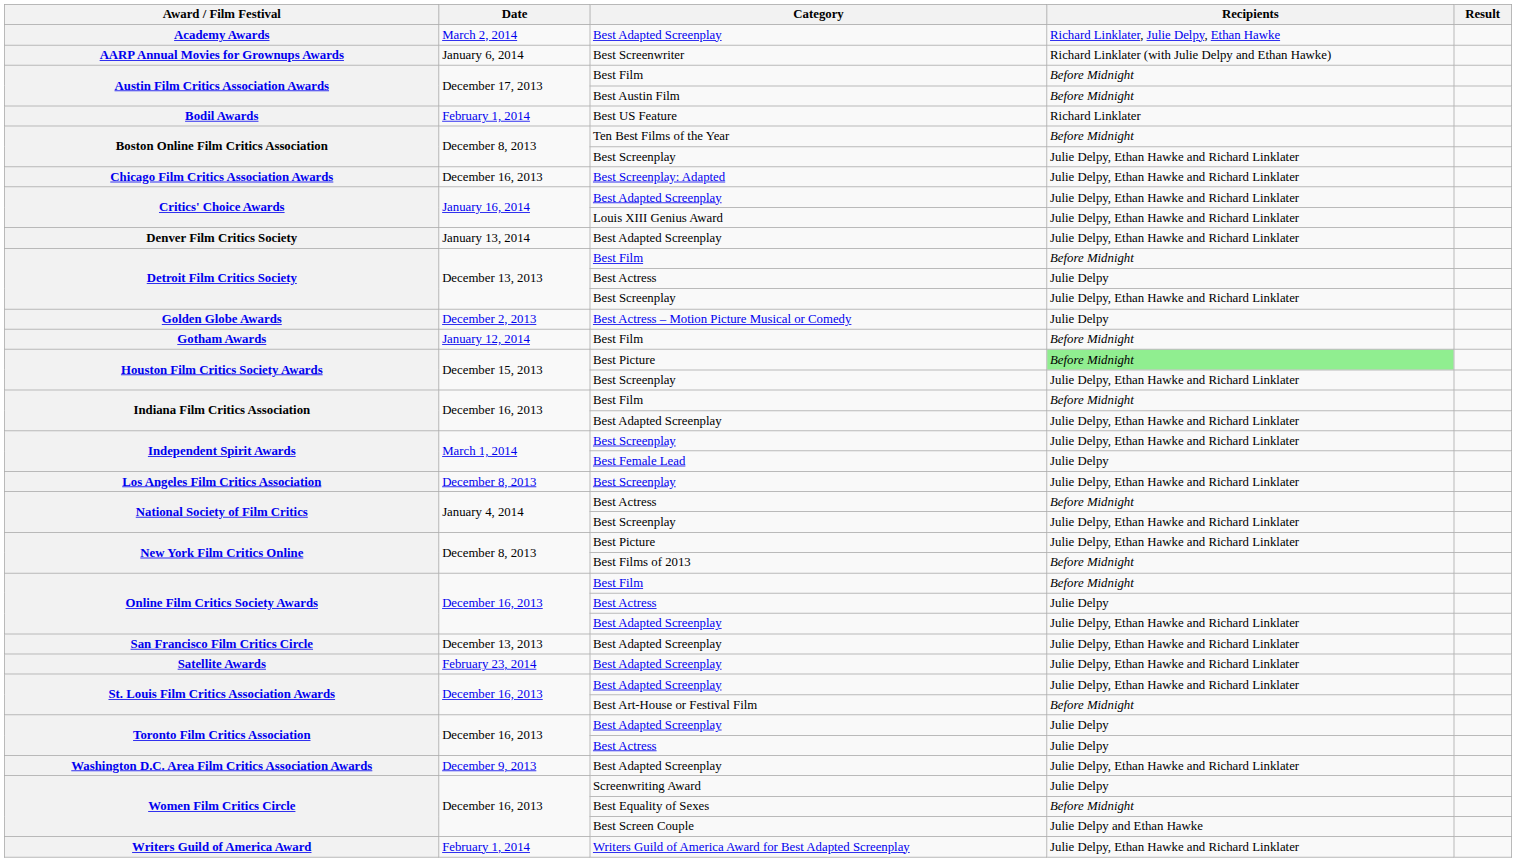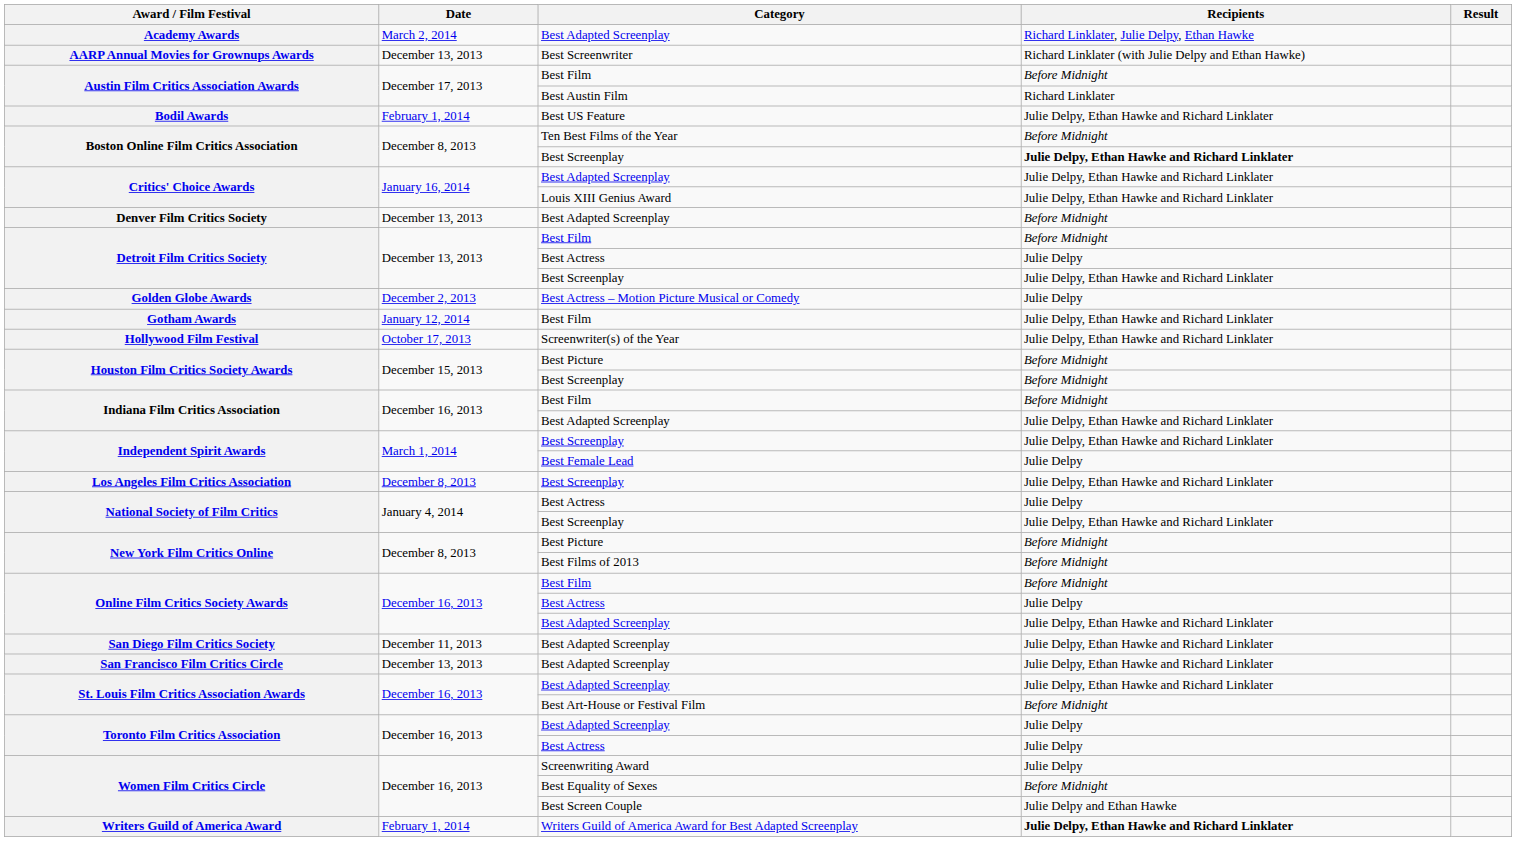 <table class="wikitable plainrowheaders sortable" style="width:95%;">
 <tr style="background:#ccc; text-align:center;">
 <th scope="col">Award / Film Festival</th>
 <th scope="col">Date</th>
 <th scope="col">Category</th>
 <th scope="col">Recipients</th>
 <th scope="col">Result</th>
 </tr>
 <tr>
 <th scope="row"><a href='#'>Academy Awards</a></th>
 <td><a href='#'>March 2, 2014</a></td>
 <td><a href='#'>Best Adapted Screenplay</a></td>
 <td><a href='#'>Richard Linklater</a>, <a href='#'>Julie Delpy</a>, <a href='#'>Ethan Hawke</a></td>
 <td></td>
 </tr>
 <tr>
 <th scope="row"><a href='#'>AARP Annual Movies for Grownups Awards</a></th>
-<td>January 6, 2014</td>
+<td>December 13, 2013</td>
 <td>Best Screenwriter</td>
 <td>Richard Linklater (with Julie Delpy and Ethan Hawke)</td>
 <td></td>
 </tr>
 <tr>
 <th scope="row" rowspan=2><a href='#'>Austin Film Critics Association Awards</a></th>
 <td rowspan=2>December 17, 2013</td>
 <td>Best Film</td>
 <td><em>Before Midnight</em></td>
 <td></td>
 </tr>
 <tr>
 <td>Best Austin Film</td>
-<td><em>Before Midnight</em></td>
+<td>Richard Linklater</td>
 <td></td>
 </tr>
 <tr>
 <th scope="row"><a href='#'>Bodil Awards</a></th>
 <td><a href='#'>February 1, 2014</a></td>
 <td>Best US Feature</td>
-<td>Richard Linklater</td>
+<td>Julie Delpy, Ethan Hawke and Richard Linklater</td>
 <td></td>
 </tr>
 <tr>
 <th scope="row" rowspan=2>Boston Online Film Critics Association</th>
 <td rowspan=2>December 8, 2013</td>
 <td>Ten Best Films of the Year</td>
 <td><em>Before Midnight</em></td>
 <td></td>
 </tr>
 <tr>
 <td>Best Screenplay</td>
-<td>Julie Delpy, Ethan Hawke and Richard Linklater</td>
-<td></td>
-</tr>
-<tr>
-<th scope="row"><a href='#'>Chicago Film Critics Association Awards</a></th>
-<td>December 16, 2013</td>
-<td><a href='#'>Best Screenplay: Adapted</a></td>
-<td>Julie Delpy, Ethan Hawke and Richard Linklater</td>
+<td><strong>Julie Delpy, Ethan Hawke and Richard Linklater</strong></td>
 <td></td>
 </tr>
 <tr>
 <th scope="row" rowspan=2><a href='#'>Critics' Choice Awards</a></th>
 <td rowspan=2><a href='#'>January 16, 2014</a></td>
 <td><a href='#'>Best Adapted Screenplay</a></td>
 <td>Julie Delpy, Ethan Hawke and Richard Linklater</td>
 <td></td>
 </tr>
 <tr>
 <td>Louis XIII Genius Award</td>
 <td>Julie Delpy, Ethan Hawke and Richard Linklater</td>
 <td></td>
 </tr>
 <tr>
 <th scope="row">Denver Film Critics Society</th>
-<td>January 13, 2014</td>
+<td>December 13, 2013</td>
 <td>Best Adapted Screenplay</td>
-<td>Julie Delpy, Ethan Hawke and Richard Linklater</td>
+<td><em>Before Midnight</em></td>
 <td></td>
 </tr>
 <tr>
 <th scope="row" rowspan=3><a href='#'>Detroit Film Critics Society</a></th>
 <td rowspan=3>December 13, 2013</td>
 <td><a href='#'>Best Film</a></td>
 <td><em>Before Midnight</em></td>
 <td></td>
 </tr>
 <tr>
 <td>Best Actress</td>
 <td>Julie Delpy</td>
 <td></td>
 </tr>
 <tr>
 <td>Best Screenplay</td>
 <td>Julie Delpy, Ethan Hawke and Richard Linklater</td>
 <td></td>
 </tr>
 <tr>
 <th scope="row"><a href='#'>Golden Globe Awards</a></th>
 <td><a href='#'>December 2, 2013</a></td>
 <td><a href='#'>Best Actress – Motion Picture Musical or Comedy</a></td>
 <td>Julie Delpy</td>
 <td></td>
 </tr>
 <tr>
 <th scope="row"><a href='#'>Gotham Awards</a></th>
 <td><a href='#'>January 12, 2014</a></td>
 <td>Best Film</td>
-<td><em>Before Midnight</em></td>
+<td>Julie Delpy, Ethan Hawke and Richard Linklater</td>
+<td></td>
+</tr>
+<tr>
+<th scope="row"><a href='#'>Hollywood Film Festival</a></th>
+<td><a href='#'>October 17, 2013</a></td>
+<td>Screenwriter(s) of the Year</td>
+<td>Julie Delpy, Ethan Hawke and Richard Linklater</td>
 <td></td>
 </tr>
 <tr>
 <th scope="row" rowspan=2><a href='#'>Houston Film Critics Society Awards</a></th>
 <td rowspan=2>December 15, 2013</td>
 <td>Best Picture</td>
-<td style="background: lightgreen;"><em>Before Midnight</em></td>
+<td><em>Before Midnight</em></td>
 <td></td>
 </tr>
 <tr>
 <td>Best Screenplay</td>
-<td>Julie Delpy, Ethan Hawke and Richard Linklater</td>
+<td><em>Before Midnight</em></td>
 <td></td>
 </tr>
 <tr>
 <th scope="row" rowspan=2>Indiana Film Critics Association</th>
 <td rowspan=2>December 16, 2013</td>
 <td>Best Film</td>
 <td><em>Before Midnight</em></td>
 <td></td>
 </tr>
 <tr>
 <td>Best Adapted Screenplay</td>
 <td>Julie Delpy, Ethan Hawke and Richard Linklater</td>
 <td></td>
 </tr>
 <tr>
 <th scope="row" rowspan=2><a href='#'>Independent Spirit Awards</a></th>
 <td rowspan=2><a href='#'>March 1, 2014</a></td>
 <td><a href='#'>Best Screenplay</a></td>
 <td>Julie Delpy, Ethan Hawke and Richard Linklater</td>
 <td></td>
 </tr>
 <tr>
 <td><a href='#'>Best Female Lead</a></td>
 <td>Julie Delpy</td>
 <td></td>
 </tr>
 <tr>
 <th scope="row"><a href='#'>Los Angeles Film Critics Association</a></th>
 <td><a href='#'>December 8, 2013</a></td>
 <td><a href='#'>Best Screenplay</a></td>
 <td>Julie Delpy, Ethan Hawke and Richard Linklater</td>
 <td></td>
 </tr>
 <tr>
 <th scope="row" rowspan=2><a href='#'>National Society of Film Critics</a></th>
 <td rowspan=2>January 4, 2014</td>
 <td>Best Actress</td>
-<td><em>Before Midnight</em></td>
+<td>Julie Delpy</td>
 <td></td>
 </tr>
 <tr>
 <td>Best Screenplay</td>
 <td>Julie Delpy, Ethan Hawke and Richard Linklater</td>
 <td></td>
 </tr>
 <tr>
 <th scope="row" rowspan=2><a href='#'>New York Film Critics Online</a></th>
 <td rowspan=2>December 8, 2013</td>
 <td>Best Picture</td>
-<td>Julie Delpy, Ethan Hawke and Richard Linklater</td>
+<td><em>Before Midnight</em></td>
 <td></td>
 </tr>
 <tr>
 <td>Best Films of 2013</td>
 <td><em>Before Midnight</em></td>
 <td></td>
 </tr>
 <tr>
 <th scope="row" rowspan=3><a href='#'>Online Film Critics Society Awards</a></th>
 <td rowspan=3><a href='#'>December 16, 2013</a></td>
 <td><a href='#'>Best Film</a></td>
 <td><em>Before Midnight</em></td>
 <td></td>
 </tr>
 <tr>
 <td><a href='#'>Best Actress</a></td>
 <td>Julie Delpy</td>
 <td></td>
 </tr>
 <tr>
 <td><a href='#'>Best Adapted Screenplay</a></td>
 <td>Julie Delpy, Ethan Hawke and Richard Linklater</td>
 <td></td>
 </tr>
 <tr>
-<th scope="row"><a href='#'>San Francisco Film Critics Circle</a></th>
-<td>December 13, 2013</td>
+<th scope="row"><a href='#'>San Diego Film Critics Society</a></th>
+<td>December 11, 2013</td>
 <td>Best Adapted Screenplay</td>
 <td>Julie Delpy, Ethan Hawke and Richard Linklater</td>
 <td></td>
 </tr>
 <tr>
-<th scope="row"><a href='#'>Satellite Awards</a></th>
-<td><a href='#'>February 23, 2014</a></td>
-<td><a href='#'>Best Adapted Screenplay</a></td>
+<th scope="row"><a href='#'>San Francisco Film Critics Circle</a></th>
+<td>December 13, 2013</td>
+<td>Best Adapted Screenplay</td>
 <td>Julie Delpy, Ethan Hawke and Richard Linklater</td>
 <td></td>
 </tr>
 <tr>
 <th scope="row" rowspan=2><a href='#'>St. Louis Film Critics Association Awards</a></th>
 <td rowspan=2><a href='#'>December 16, 2013</a></td>
 <td><a href='#'>Best Adapted Screenplay</a></td>
 <td>Julie Delpy, Ethan Hawke and Richard Linklater</td>
 <td></td>
 </tr>
 <tr>
 <td>Best Art-House or Festival Film</td>
 <td><em>Before Midnight</em></td>
 <td></td>
 </tr>
 <tr>
 <th scope="row" rowspan=2><a href='#'>Toronto Film Critics Association</a></th>
 <td rowspan=2>December 16, 2013</td>
 <td><a href='#'>Best Adapted Screenplay</a></td>
 <td>Julie Delpy</td>
 <td></td>
 </tr>
 <tr>
 <td><a href='#'>Best Actress</a></td>
 <td>Julie Delpy</td>
 <td></td>
 </tr>
 <tr>
-<th scope="row"><a href='#'>Washington D.C. Area Film Critics Association Awards</a></th>
-<td><a href='#'>December 9, 2013</a></td>
-<td>Best Adapted Screenplay</td>
-<td>Julie Delpy, Ethan Hawke and Richard Linklater</td>
-<td></td>
-</tr>
-<tr>
 <th scope="row" rowspan=3><a href='#'>Women Film Critics Circle</a></th>
 <td rowspan=3>December 16, 2013</td>
 <td>Screenwriting Award</td>
 <td>Julie Delpy</td>
 <td></td>
 </tr>
 <tr>
 <td>Best Equality of Sexes</td>
 <td><em>Before Midnight</em></td>
 <td></td>
 </tr>
 <tr>
 <td>Best Screen Couple</td>
 <td>Julie Delpy and Ethan Hawke</td>
 <td></td>
 </tr>
 <tr>
 <th scope="row"><a href='#'>Writers Guild of America Award</a></th>
 <td><a href='#'>February 1, 2014</a></td>
 <td><a href='#'>Writers Guild of America Award for Best Adapted Screenplay</a></td>
-<td>Julie Delpy, Ethan Hawke and Richard Linklater</td>
+<td><strong>Julie Delpy, Ethan Hawke and Richard Linklater</strong></td>
 <td></td>
 </tr>
 </table>
